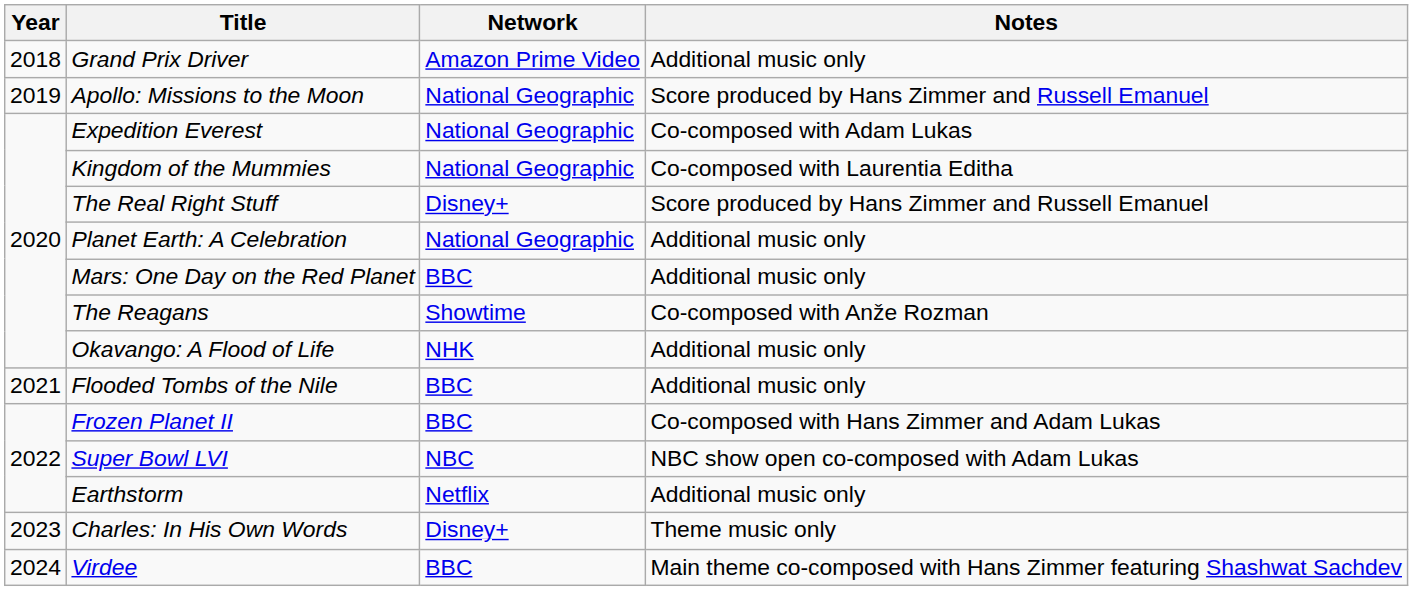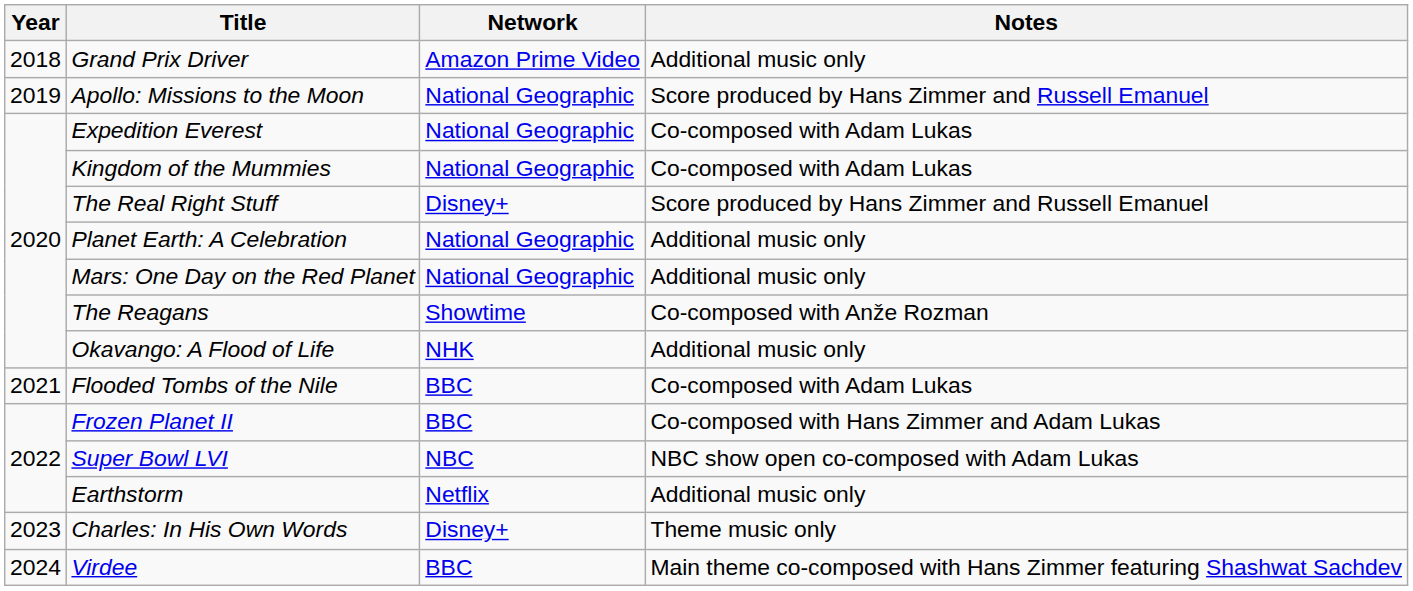 <table class="wikitable sortable plainrowheaders" style="text-align:left;">
 <tr>
 <th>Year</th>
 <th>Title</th>
 <th>Network</th>
 <th>Notes</th>
 </tr>
 <tr>
 <td align="center" rowspan="1">2018</td>
 <td><em>Grand Prix Driver</em></td>
 <td><a href='#'>Amazon Prime Video</a></td>
 <td>Additional music only</td>
 </tr>
 <tr>
 <td align="center" rowspan="1">2019</td>
 <td><em>Apollo: Missions to the Moon</em></td>
 <td><a href='#'>National Geographic</a></td>
 <td>Score produced by Hans Zimmer and <a href='#'>Russell Emanuel</a></td>
 </tr>
 <tr>
 <td rowspan="7" align="center">2020</td>
 <td><em>Expedition Everest</em></td>
 <td><a href='#'>National Geographic</a></td>
 <td>Co-composed with Adam Lukas</td>
 </tr>
 <tr>
 <td><em>Kingdom of the Mummies</em></td>
 <td><a href='#'>National Geographic</a></td>
-<td>Co-composed with Laurentia Editha</td>
+<td>Co-composed with Adam Lukas</td>
 </tr>
 <tr>
 <td><em>The Real Right Stuff</em></td>
 <td><a href='#'>Disney+</a></td>
 <td>Score produced by Hans Zimmer and Russell Emanuel</td>
 </tr>
 <tr>
 <td><em>Planet Earth: A Celebration</em></td>
 <td><a href='#'>National Geographic</a></td>
 <td>Additional music only</td>
 </tr>
 <tr>
 <td><em>Mars: One Day on the Red Planet</em></td>
-<td><a href='#'>BBC</a></td>
+<td><a href='#'>National Geographic</a></td>
 <td>Additional music only</td>
 </tr>
 <tr>
 <td><em>The Reagans</em></td>
 <td><a href='#'>Showtime</a></td>
 <td>Co-composed with Anže Rozman</td>
 </tr>
 <tr>
 <td><em>Okavango: A Flood of Life</em></td>
 <td><a href='#'>NHK</a></td>
 <td>Additional music only</td>
 </tr>
 <tr>
 <td align="center" rowspan="1">2021</td>
 <td><em>Flooded Tombs of the Nile</em></td>
 <td><a href='#'>BBC</a></td>
-<td>Additional music only</td>
+<td>Co-composed with Adam Lukas</td>
 </tr>
 <tr>
 <td align="center" rowspan="3">2022</td>
 <td><em><a href='#'>Frozen Planet II</a></em></td>
 <td><a href='#'>BBC</a></td>
 <td>Co-composed with Hans Zimmer and Adam Lukas</td>
 </tr>
 <tr>
 <td><em><a href='#'>Super Bowl LVI</a></em></td>
 <td><a href='#'>NBC</a></td>
 <td>NBC show open co-composed with Adam Lukas</td>
 </tr>
 <tr>
 <td><em>Earthstorm</em></td>
 <td><a href='#'>Netflix</a></td>
 <td>Additional music only</td>
 </tr>
 <tr>
 <td align="center" rowspan="1">2023</td>
 <td><em>Charles: In His Own Words</em></td>
 <td><a href='#'>Disney+</a></td>
 <td>Theme music only</td>
 </tr>
 <tr>
 <td align="center" rowspan="1">2024</td>
 <td><em><a href='#'>Virdee</a></em></td>
 <td><a href='#'>BBC</a></td>
 <td>Main theme co-composed with Hans Zimmer featuring <a href='#'>Shashwat Sachdev</a></td>
 </tr>
 </table>
